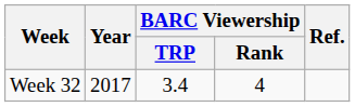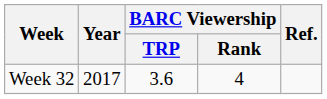 <table class="wikitable" style="text-align:center">
 <tr>
 <th rowspan="2">Week</th>
 <th rowspan="2">Year</th>
 <th colspan="2"><a href='#'>BARC</a> Viewership</th>
 <th rowspan="2">Ref.</th>
 </tr>
 <tr>
 <th><a href='#'>TRP</a></th>
 <th>Rank</th>
 </tr>
 <tr>
 <td>Week 32</td>
 <td>2017</td>
-<td>3.4</td>
+<td>3.6</td>
 <td>4</td>
 <td></td>
 </tr>
 </table>
